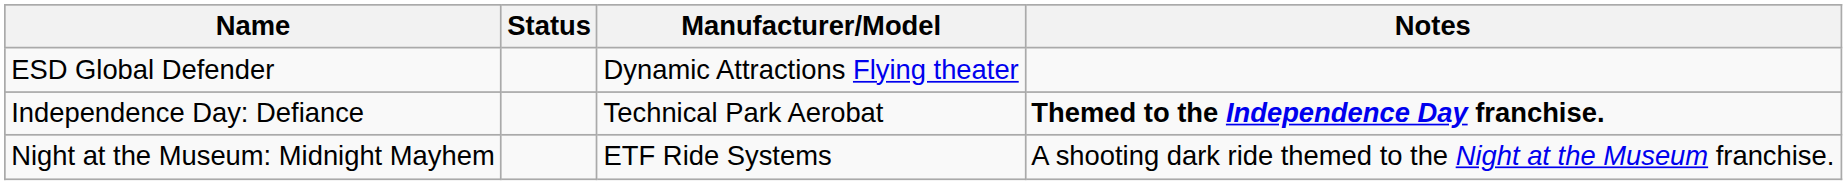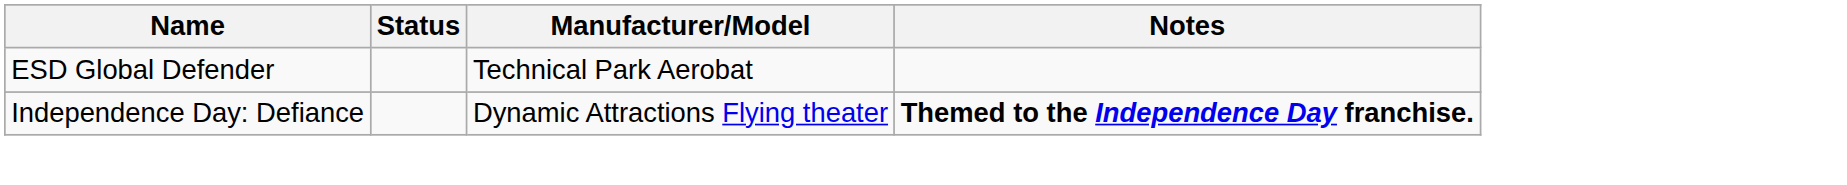 <table class="wikitable sortable">
 <tr>
 <th>Name</th>
 <th>Status</th>
 <th>Manufacturer/Model</th>
 <th>Notes</th>
 </tr>
 <tr>
 <td>ESD Global Defender</td>
 <td></td>
-<td>Dynamic Attractions <a href='#'>Flying theater</a></td>
+<td>Technical Park Aerobat</td>
 <td></td>
 </tr>
 <tr>
 <td>Independence Day: Defiance</td>
 <td></td>
-<td>Technical Park Aerobat</td>
+<td>Dynamic Attractions <a href='#'>Flying theater</a></td>
 <td><strong>Themed to the <em><a href='#'>Independence Day</a></em> franchise.</strong></td>
 </tr>
-<tr>
-<td>Night at the Museum: Midnight Mayhem</td>
-<td></td>
-<td>ETF Ride Systems</td>
-<td>A shooting dark ride themed to the <em><a href='#'>Night at the Museum</a></em> franchise.</td>
-</tr>
 </table>
